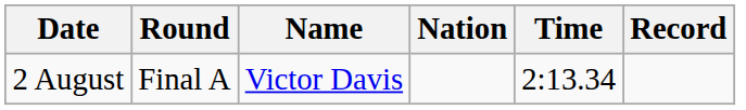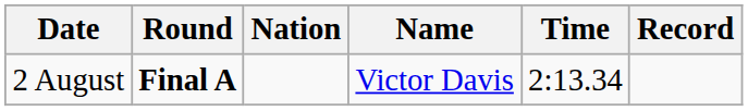 <table class=wikitable style=text-align:center>
 <tr>
 <th>Date</th>
 <th>Round</th>
+<th>Nation</th>
 <th>Name</th>
-<th>Nation</th>
 <th>Time</th>
 <th>Record</th>
 </tr>
 <tr>
 <td>2 August</td>
-<td>Final A</td>
+<td><strong>Final A</strong></td>
+<td></td>
 <td align=left><a href='#'>Victor Davis</a></td>
-<td></td>
 <td>2:13.34</td>
 <td></td>
 </tr>
 </table>
